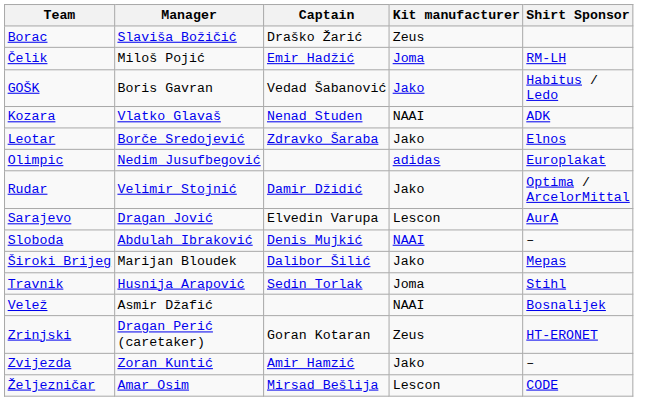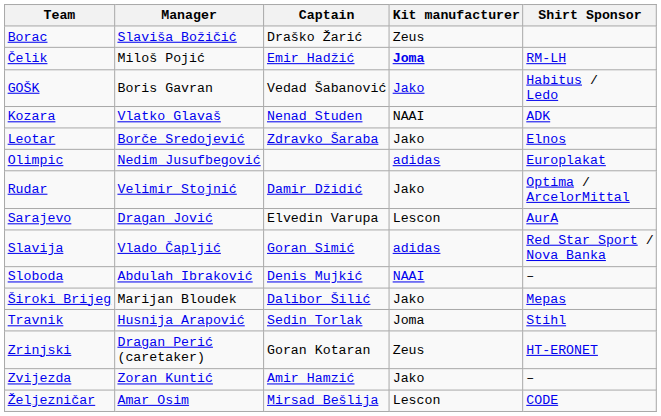 <table class="wikitable sortable">
 <tr>
 <th>Team</th>
 <th>Manager</th>
 <th>Captain</th>
 <th>Kit manufacturer</th>
 <th>Shirt Sponsor</th>
 </tr>
 <tr>
 <td><a href='#'>Borac</a></td>
 <td> <a href='#'>Slaviša Božičić</a></td>
 <td> Draško Žarić</td>
 <td>Zeus</td>
 <td> </td>
 </tr>
 <tr>
 <td><a href='#'>Čelik</a></td>
 <td> Miloš Pojić</td>
 <td> <a href='#'>Emir Hadžić</a></td>
-<td><a href='#'>Joma</a></td>
+<td><strong><a href='#'>Joma</a></strong></td>
 <td><a href='#'>RM-LH</a></td>
 </tr>
 <tr>
 <td><a href='#'>GOŠK</a></td>
 <td> Boris Gavran</td>
 <td> Vedad Šabanović</td>
 <td><a href='#'>Jako</a></td>
 <td><a href='#'>Habitus</a> /<br><a href='#'>Ledo</a></td>
 </tr>
 <tr>
 <td><a href='#'>Kozara</a></td>
 <td> <a href='#'>Vlatko Glavaš</a></td>
 <td> <a href='#'>Nenad Studen</a></td>
 <td>NAAI</td>
 <td><a href='#'>ADK</a></td>
 </tr>
 <tr>
 <td><a href='#'>Leotar</a></td>
 <td> <a href='#'>Borče Sredojević</a></td>
 <td> <a href='#'>Zdravko Šaraba</a></td>
 <td>Jako</td>
 <td><a href='#'>Elnos</a></td>
 </tr>
 <tr>
 <td><a href='#'>Olimpic</a></td>
 <td> <a href='#'>Nedim Jusufbegović</a></td>
 <td></td>
 <td><a href='#'>adidas</a></td>
 <td><a href='#'>Europlakat</a></td>
 </tr>
 <tr>
 <td><a href='#'>Rudar</a></td>
 <td> <a href='#'>Velimir Stojnić</a></td>
 <td> <a href='#'>Damir Džidić</a></td>
 <td>Jako</td>
 <td><a href='#'>Optima</a> /<br><a href='#'>ArcelorMittal</a></td>
 </tr>
 <tr>
 <td><a href='#'>Sarajevo</a></td>
 <td> <a href='#'>Dragan Jović</a></td>
 <td> Elvedin Varupa</td>
 <td>Lescon</td>
 <td><a href='#'>AurA</a></td>
 </tr>
 <tr>
+<td><a href='#'>Slavija</a></td>
+<td> <a href='#'>Vlado Čapljić</a></td>
+<td> <a href='#'>Goran Simić</a></td>
+<td><a href='#'>adidas</a></td>
+<td><a href='#'>Red Star Sport</a> /<br><a href='#'>Nova Banka</a></td>
+</tr>
+<tr>
 <td><a href='#'>Sloboda</a></td>
 <td> <a href='#'>Abdulah Ibraković</a></td>
 <td> <a href='#'>Denis Mujkić</a></td>
 <td><a href='#'>NAAI</a></td>
 <td>–</td>
 </tr>
 <tr>
 <td><a href='#'>Široki Brijeg</a></td>
 <td> Marijan Bloudek</td>
 <td> <a href='#'>Dalibor Šilić</a></td>
 <td>Jako</td>
 <td><a href='#'>Mepas</a></td>
 </tr>
 <tr>
 <td><a href='#'>Travnik</a></td>
 <td> <a href='#'>Husnija Arapović</a></td>
 <td> <a href='#'>Sedin Torlak</a></td>
 <td>Joma</td>
 <td><a href='#'>Stihl</a></td>
-</tr>
-<tr>
-<td><a href='#'>Velež</a></td>
-<td> Asmir Džafić</td>
-<td></td>
-<td>NAAI</td>
-<td><a href='#'>Bosnalijek</a></td>
 </tr>
 <tr>
 <td><a href='#'>Zrinjski</a></td>
 <td> <a href='#'>Dragan Perić</a><br>(caretaker)</td>
 <td> Goran Kotaran</td>
 <td>Zeus</td>
 <td><a href='#'>HT-ERONET</a></td>
 </tr>
 <tr>
 <td><a href='#'>Zvijezda</a></td>
 <td> <a href='#'>Zoran Kuntić</a></td>
 <td> <a href='#'>Amir Hamzić</a></td>
 <td>Jako</td>
 <td>–</td>
 </tr>
 <tr>
 <td><a href='#'>Željezničar</a></td>
 <td> <a href='#'>Amar Osim</a></td>
 <td> <a href='#'>Mirsad Bešlija</a></td>
 <td>Lescon</td>
 <td><a href='#'>CODE</a></td>
 </tr>
 </table>
